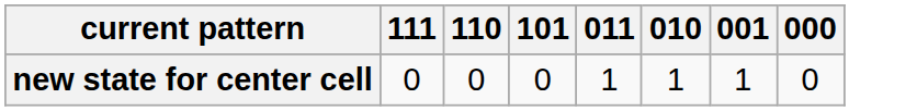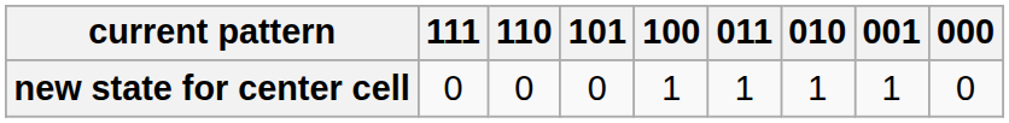 <table class="wikitable" align=center style="text-align:center">
 <tr>
 <th>current pattern</th>
 <th>111</th>
 <th>110</th>
 <th>101</th>
+<th>100</th>
 <th>011</th>
 <th>010</th>
 <th>001</th>
 <th>000</th>
 </tr>
 <tr>
 <th>new state for center cell</th>
 <td>0</td>
 <td>0</td>
 <td>0</td>
 <td>1</td>
 <td>1</td>
 <td>1</td>
+<td>1</td>
 <td>0</td>
 </tr>
 </table>
